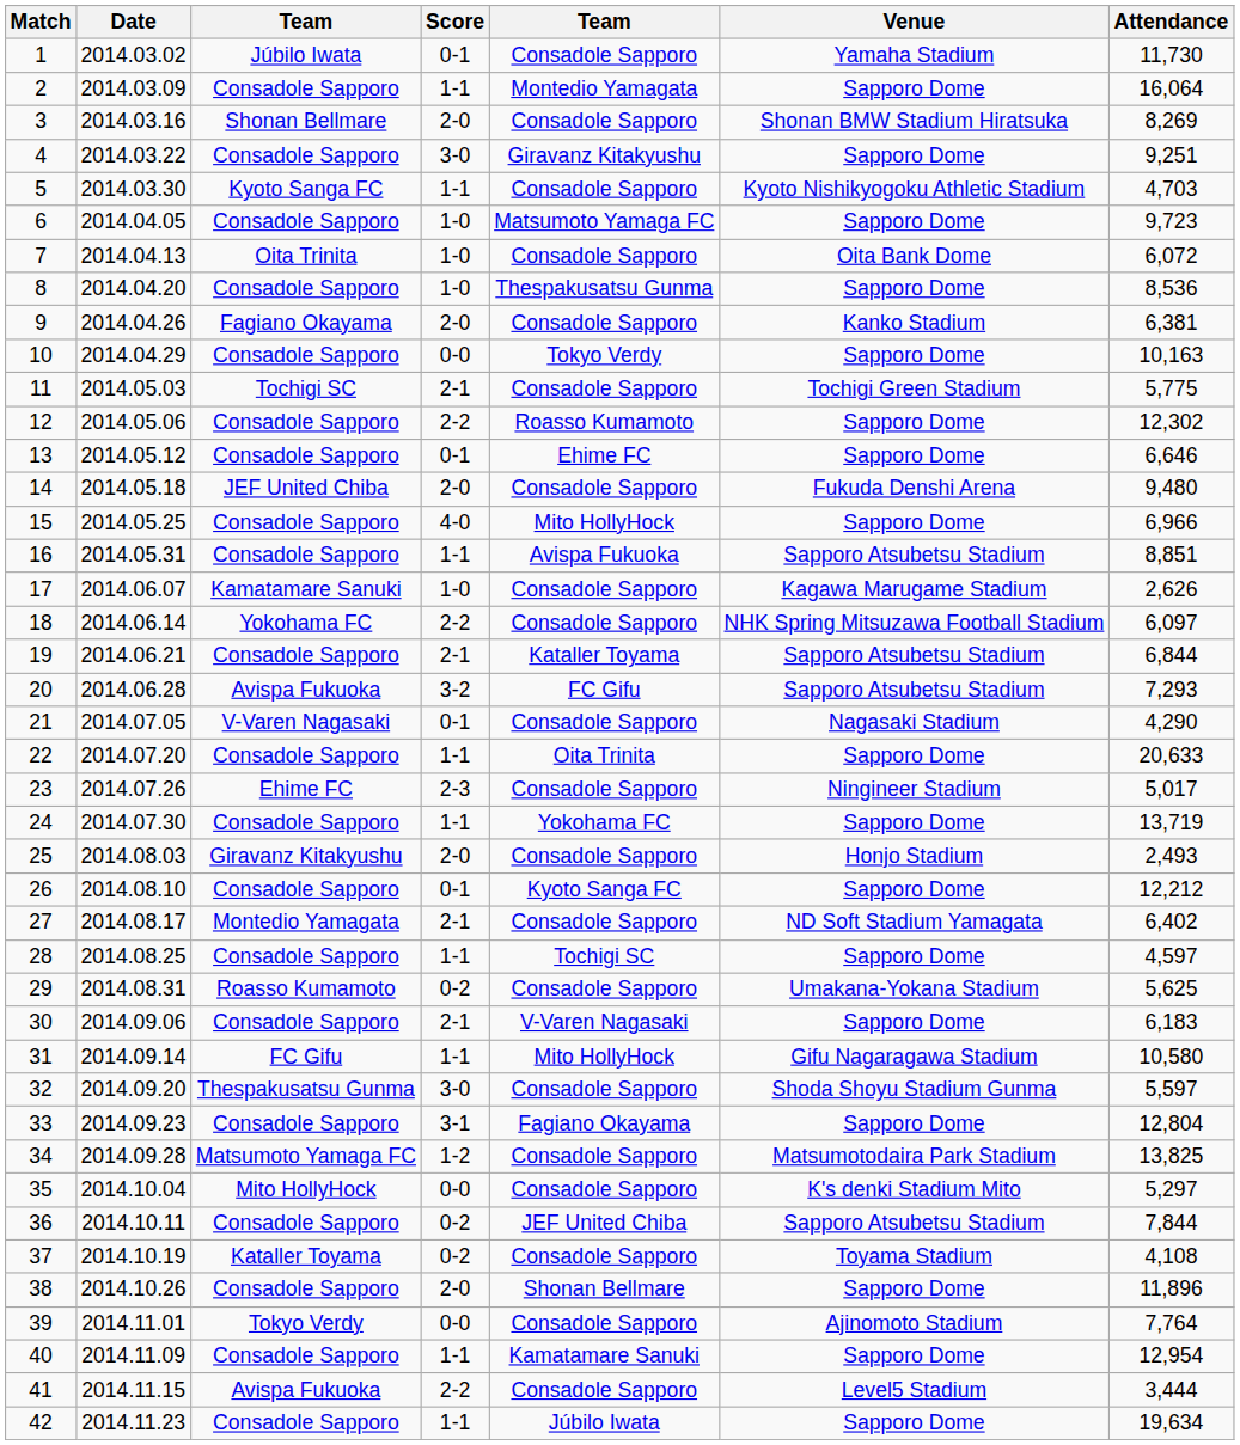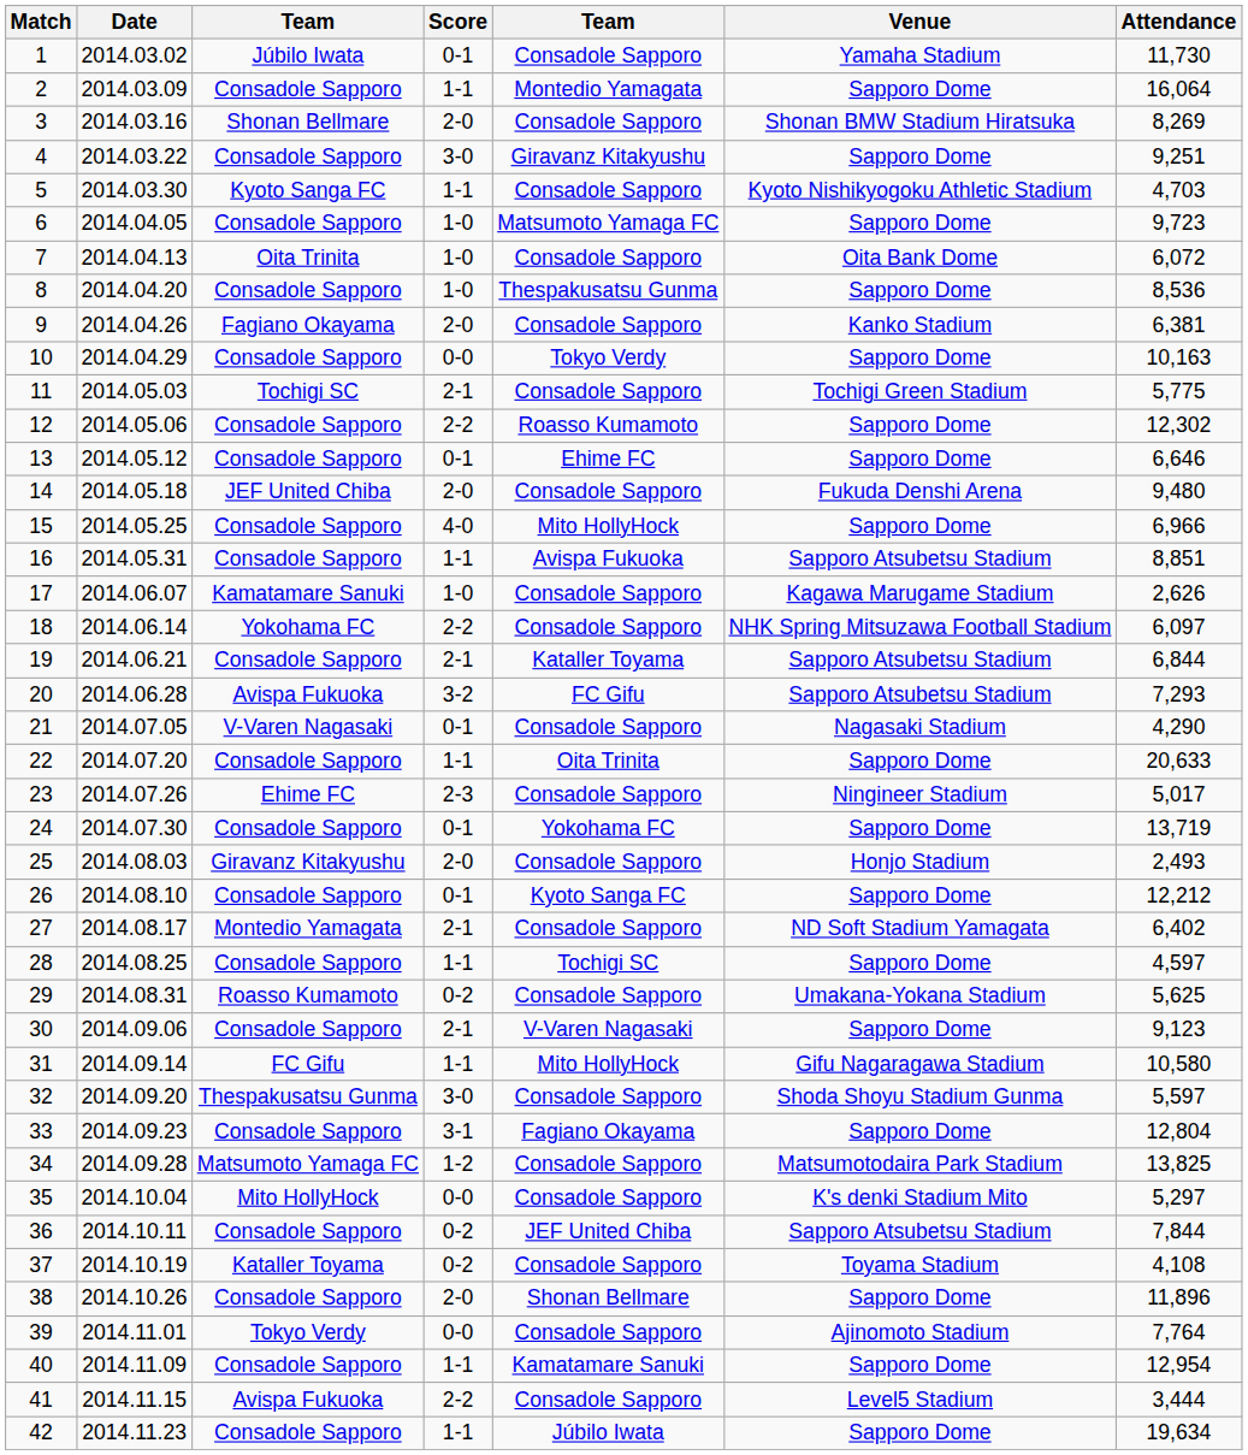 <table class="wikitable" style="text-align:center;">
 <tr>
 <th>Match</th>
 <th>Date</th>
 <th>Team</th>
 <th>Score</th>
 <th>Team</th>
 <th>Venue</th>
 <th>Attendance</th>
 </tr>
 <tr>
 <td>1</td>
 <td>2014.03.02</td>
 <td><a href='#'>Júbilo Iwata</a></td>
 <td>0-1</td>
 <td><a href='#'>Consadole Sapporo</a></td>
 <td><a href='#'>Yamaha Stadium</a></td>
 <td>11,730</td>
 </tr>
 <tr>
 <td>2</td>
 <td>2014.03.09</td>
 <td><a href='#'>Consadole Sapporo</a></td>
 <td>1-1</td>
 <td><a href='#'>Montedio Yamagata</a></td>
 <td><a href='#'>Sapporo Dome</a></td>
 <td>16,064</td>
 </tr>
 <tr>
 <td>3</td>
 <td>2014.03.16</td>
 <td><a href='#'>Shonan Bellmare</a></td>
 <td>2-0</td>
 <td><a href='#'>Consadole Sapporo</a></td>
 <td><a href='#'>Shonan BMW Stadium Hiratsuka</a></td>
 <td>8,269</td>
 </tr>
 <tr>
 <td>4</td>
 <td>2014.03.22</td>
 <td><a href='#'>Consadole Sapporo</a></td>
 <td>3-0</td>
 <td><a href='#'>Giravanz Kitakyushu</a></td>
 <td><a href='#'>Sapporo Dome</a></td>
 <td>9,251</td>
 </tr>
 <tr>
 <td>5</td>
 <td>2014.03.30</td>
 <td><a href='#'>Kyoto Sanga FC</a></td>
 <td>1-1</td>
 <td><a href='#'>Consadole Sapporo</a></td>
 <td><a href='#'>Kyoto Nishikyogoku Athletic Stadium</a></td>
 <td>4,703</td>
 </tr>
 <tr>
 <td>6</td>
 <td>2014.04.05</td>
 <td><a href='#'>Consadole Sapporo</a></td>
 <td>1-0</td>
 <td><a href='#'>Matsumoto Yamaga FC</a></td>
 <td><a href='#'>Sapporo Dome</a></td>
 <td>9,723</td>
 </tr>
 <tr>
 <td>7</td>
 <td>2014.04.13</td>
 <td><a href='#'>Oita Trinita</a></td>
 <td>1-0</td>
 <td><a href='#'>Consadole Sapporo</a></td>
 <td><a href='#'>Oita Bank Dome</a></td>
 <td>6,072</td>
 </tr>
 <tr>
 <td>8</td>
 <td>2014.04.20</td>
 <td><a href='#'>Consadole Sapporo</a></td>
 <td>1-0</td>
 <td><a href='#'>Thespakusatsu Gunma</a></td>
 <td><a href='#'>Sapporo Dome</a></td>
 <td>8,536</td>
 </tr>
 <tr>
 <td>9</td>
 <td>2014.04.26</td>
 <td><a href='#'>Fagiano Okayama</a></td>
 <td>2-0</td>
 <td><a href='#'>Consadole Sapporo</a></td>
 <td><a href='#'>Kanko Stadium</a></td>
 <td>6,381</td>
 </tr>
 <tr>
 <td>10</td>
 <td>2014.04.29</td>
 <td><a href='#'>Consadole Sapporo</a></td>
 <td>0-0</td>
 <td><a href='#'>Tokyo Verdy</a></td>
 <td><a href='#'>Sapporo Dome</a></td>
 <td>10,163</td>
 </tr>
 <tr>
 <td>11</td>
 <td>2014.05.03</td>
 <td><a href='#'>Tochigi SC</a></td>
 <td>2-1</td>
 <td><a href='#'>Consadole Sapporo</a></td>
 <td><a href='#'>Tochigi Green Stadium</a></td>
 <td>5,775</td>
 </tr>
 <tr>
 <td>12</td>
 <td>2014.05.06</td>
 <td><a href='#'>Consadole Sapporo</a></td>
 <td>2-2</td>
 <td><a href='#'>Roasso Kumamoto</a></td>
 <td><a href='#'>Sapporo Dome</a></td>
 <td>12,302</td>
 </tr>
 <tr>
 <td>13</td>
 <td>2014.05.12</td>
 <td><a href='#'>Consadole Sapporo</a></td>
 <td>0-1</td>
 <td><a href='#'>Ehime FC</a></td>
 <td><a href='#'>Sapporo Dome</a></td>
 <td>6,646</td>
 </tr>
 <tr>
 <td>14</td>
 <td>2014.05.18</td>
 <td><a href='#'>JEF United Chiba</a></td>
 <td>2-0</td>
 <td><a href='#'>Consadole Sapporo</a></td>
 <td><a href='#'>Fukuda Denshi Arena</a></td>
 <td>9,480</td>
 </tr>
 <tr>
 <td>15</td>
 <td>2014.05.25</td>
 <td><a href='#'>Consadole Sapporo</a></td>
 <td>4-0</td>
 <td><a href='#'>Mito HollyHock</a></td>
 <td><a href='#'>Sapporo Dome</a></td>
 <td>6,966</td>
 </tr>
 <tr>
 <td>16</td>
 <td>2014.05.31</td>
 <td><a href='#'>Consadole Sapporo</a></td>
 <td>1-1</td>
 <td><a href='#'>Avispa Fukuoka</a></td>
 <td><a href='#'>Sapporo Atsubetsu Stadium</a></td>
 <td>8,851</td>
 </tr>
 <tr>
 <td>17</td>
 <td>2014.06.07</td>
 <td><a href='#'>Kamatamare Sanuki</a></td>
 <td>1-0</td>
 <td><a href='#'>Consadole Sapporo</a></td>
 <td><a href='#'>Kagawa Marugame Stadium</a></td>
 <td>2,626</td>
 </tr>
 <tr>
 <td>18</td>
 <td>2014.06.14</td>
 <td><a href='#'>Yokohama FC</a></td>
 <td>2-2</td>
 <td><a href='#'>Consadole Sapporo</a></td>
 <td><a href='#'>NHK Spring Mitsuzawa Football Stadium</a></td>
 <td>6,097</td>
 </tr>
 <tr>
 <td>19</td>
 <td>2014.06.21</td>
 <td><a href='#'>Consadole Sapporo</a></td>
 <td>2-1</td>
 <td><a href='#'>Kataller Toyama</a></td>
 <td><a href='#'>Sapporo Atsubetsu Stadium</a></td>
 <td>6,844</td>
 </tr>
 <tr>
 <td>20</td>
 <td>2014.06.28</td>
 <td><a href='#'>Avispa Fukuoka</a></td>
 <td>3-2</td>
 <td><a href='#'>FC Gifu</a></td>
 <td><a href='#'>Sapporo Atsubetsu Stadium</a></td>
 <td>7,293</td>
 </tr>
 <tr>
 <td>21</td>
 <td>2014.07.05</td>
 <td><a href='#'>V-Varen Nagasaki</a></td>
 <td>0-1</td>
 <td><a href='#'>Consadole Sapporo</a></td>
 <td><a href='#'>Nagasaki Stadium</a></td>
 <td>4,290</td>
 </tr>
 <tr>
 <td>22</td>
 <td>2014.07.20</td>
 <td><a href='#'>Consadole Sapporo</a></td>
 <td>1-1</td>
 <td><a href='#'>Oita Trinita</a></td>
 <td><a href='#'>Sapporo Dome</a></td>
 <td>20,633</td>
 </tr>
 <tr>
 <td>23</td>
 <td>2014.07.26</td>
 <td><a href='#'>Ehime FC</a></td>
 <td>2-3</td>
 <td><a href='#'>Consadole Sapporo</a></td>
 <td><a href='#'>Ningineer Stadium</a></td>
 <td>5,017</td>
 </tr>
 <tr>
 <td>24</td>
 <td>2014.07.30</td>
 <td><a href='#'>Consadole Sapporo</a></td>
-<td>1-1</td>
+<td>0-1</td>
 <td><a href='#'>Yokohama FC</a></td>
 <td><a href='#'>Sapporo Dome</a></td>
 <td>13,719</td>
 </tr>
 <tr>
 <td>25</td>
 <td>2014.08.03</td>
 <td><a href='#'>Giravanz Kitakyushu</a></td>
 <td>2-0</td>
 <td><a href='#'>Consadole Sapporo</a></td>
 <td><a href='#'>Honjo Stadium</a></td>
 <td>2,493</td>
 </tr>
 <tr>
 <td>26</td>
 <td>2014.08.10</td>
 <td><a href='#'>Consadole Sapporo</a></td>
 <td>0-1</td>
 <td><a href='#'>Kyoto Sanga FC</a></td>
 <td><a href='#'>Sapporo Dome</a></td>
 <td>12,212</td>
 </tr>
 <tr>
 <td>27</td>
 <td>2014.08.17</td>
 <td><a href='#'>Montedio Yamagata</a></td>
 <td>2-1</td>
 <td><a href='#'>Consadole Sapporo</a></td>
 <td><a href='#'>ND Soft Stadium Yamagata</a></td>
 <td>6,402</td>
 </tr>
 <tr>
 <td>28</td>
 <td>2014.08.25</td>
 <td><a href='#'>Consadole Sapporo</a></td>
 <td>1-1</td>
 <td><a href='#'>Tochigi SC</a></td>
 <td><a href='#'>Sapporo Dome</a></td>
 <td>4,597</td>
 </tr>
 <tr>
 <td>29</td>
 <td>2014.08.31</td>
 <td><a href='#'>Roasso Kumamoto</a></td>
 <td>0-2</td>
 <td><a href='#'>Consadole Sapporo</a></td>
 <td><a href='#'>Umakana-Yokana Stadium</a></td>
 <td>5,625</td>
 </tr>
 <tr>
 <td>30</td>
 <td>2014.09.06</td>
 <td><a href='#'>Consadole Sapporo</a></td>
 <td>2-1</td>
 <td><a href='#'>V-Varen Nagasaki</a></td>
 <td><a href='#'>Sapporo Dome</a></td>
-<td>6,183</td>
+<td>9,123</td>
 </tr>
 <tr>
 <td>31</td>
 <td>2014.09.14</td>
 <td><a href='#'>FC Gifu</a></td>
 <td>1-1</td>
 <td><a href='#'>Mito HollyHock</a></td>
 <td><a href='#'>Gifu Nagaragawa Stadium</a></td>
 <td>10,580</td>
 </tr>
 <tr>
 <td>32</td>
 <td>2014.09.20</td>
 <td><a href='#'>Thespakusatsu Gunma</a></td>
 <td>3-0</td>
 <td><a href='#'>Consadole Sapporo</a></td>
 <td><a href='#'>Shoda Shoyu Stadium Gunma</a></td>
 <td>5,597</td>
 </tr>
 <tr>
 <td>33</td>
 <td>2014.09.23</td>
 <td><a href='#'>Consadole Sapporo</a></td>
 <td>3-1</td>
 <td><a href='#'>Fagiano Okayama</a></td>
 <td><a href='#'>Sapporo Dome</a></td>
 <td>12,804</td>
 </tr>
 <tr>
 <td>34</td>
 <td>2014.09.28</td>
 <td><a href='#'>Matsumoto Yamaga FC</a></td>
 <td>1-2</td>
 <td><a href='#'>Consadole Sapporo</a></td>
 <td><a href='#'>Matsumotodaira Park Stadium</a></td>
 <td>13,825</td>
 </tr>
 <tr>
 <td>35</td>
 <td>2014.10.04</td>
 <td><a href='#'>Mito HollyHock</a></td>
 <td>0-0</td>
 <td><a href='#'>Consadole Sapporo</a></td>
 <td><a href='#'>K's denki Stadium Mito</a></td>
 <td>5,297</td>
 </tr>
 <tr>
 <td>36</td>
 <td>2014.10.11</td>
 <td><a href='#'>Consadole Sapporo</a></td>
 <td>0-2</td>
 <td><a href='#'>JEF United Chiba</a></td>
 <td><a href='#'>Sapporo Atsubetsu Stadium</a></td>
 <td>7,844</td>
 </tr>
 <tr>
 <td>37</td>
 <td>2014.10.19</td>
 <td><a href='#'>Kataller Toyama</a></td>
 <td>0-2</td>
 <td><a href='#'>Consadole Sapporo</a></td>
 <td><a href='#'>Toyama Stadium</a></td>
 <td>4,108</td>
 </tr>
 <tr>
 <td>38</td>
 <td>2014.10.26</td>
 <td><a href='#'>Consadole Sapporo</a></td>
 <td>2-0</td>
 <td><a href='#'>Shonan Bellmare</a></td>
 <td><a href='#'>Sapporo Dome</a></td>
 <td>11,896</td>
 </tr>
 <tr>
 <td>39</td>
 <td>2014.11.01</td>
 <td><a href='#'>Tokyo Verdy</a></td>
 <td>0-0</td>
 <td><a href='#'>Consadole Sapporo</a></td>
 <td><a href='#'>Ajinomoto Stadium</a></td>
 <td>7,764</td>
 </tr>
 <tr>
 <td>40</td>
 <td>2014.11.09</td>
 <td><a href='#'>Consadole Sapporo</a></td>
 <td>1-1</td>
 <td><a href='#'>Kamatamare Sanuki</a></td>
 <td><a href='#'>Sapporo Dome</a></td>
 <td>12,954</td>
 </tr>
 <tr>
 <td>41</td>
 <td>2014.11.15</td>
 <td><a href='#'>Avispa Fukuoka</a></td>
 <td>2-2</td>
 <td><a href='#'>Consadole Sapporo</a></td>
 <td><a href='#'>Level5 Stadium</a></td>
 <td>3,444</td>
 </tr>
 <tr>
 <td>42</td>
 <td>2014.11.23</td>
 <td><a href='#'>Consadole Sapporo</a></td>
 <td>1-1</td>
 <td><a href='#'>Júbilo Iwata</a></td>
 <td><a href='#'>Sapporo Dome</a></td>
 <td>19,634</td>
 </tr>
 </table>
